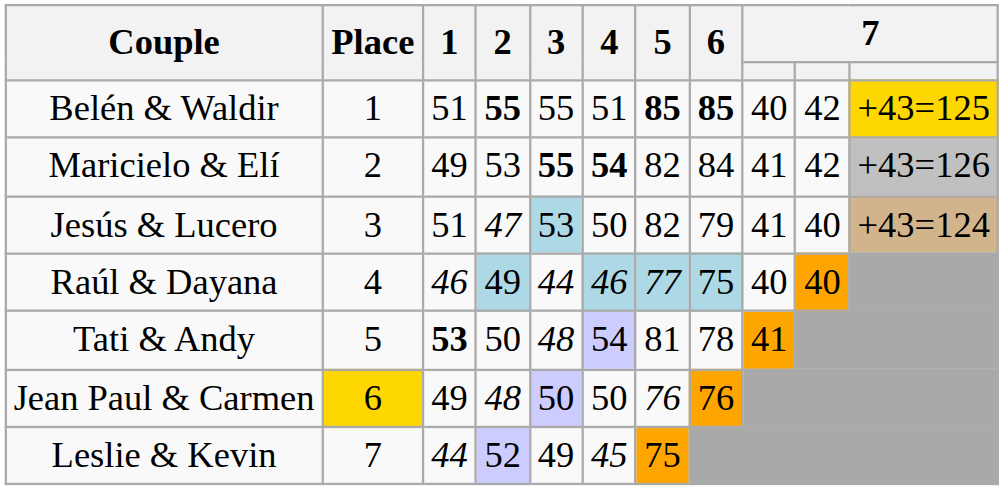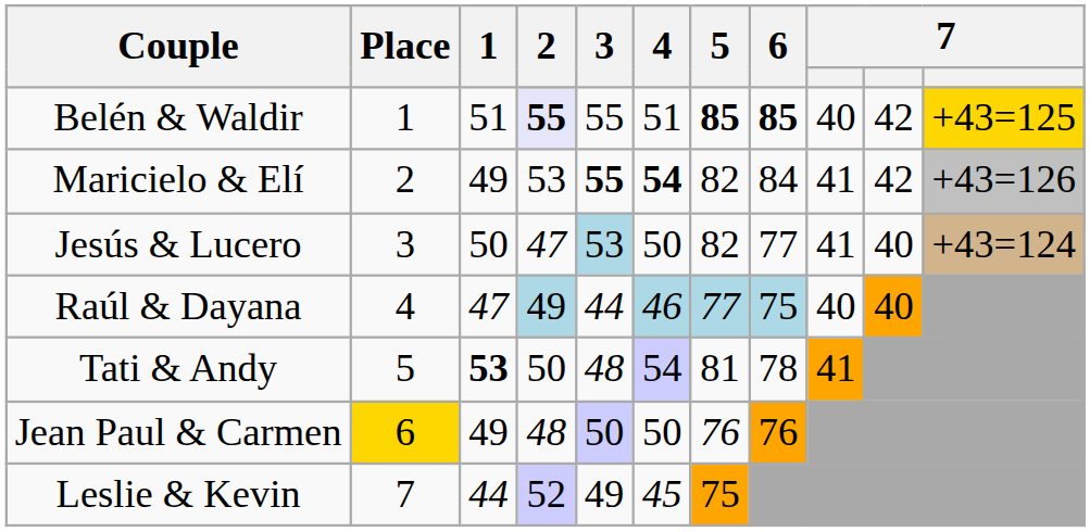 <table class="wikitable sortable" style="margin:auto; text-align:center; white-space:nowrap; width:20%;">
 <tr>
 <th rowspan=2>Couple</th>
 <th rowspan=2>Place</th>
 <th rowspan=2>1</th>
 <th rowspan=2>2</th>
 <th rowspan=2>3</th>
 <th rowspan=2>4</th>
 <th rowspan=2>5</th>
 <th rowspan=2>6</th>
 <th colspan=3>7</th>
 </tr>
 <tr>
 <th></th>
 <th></th>
 <th></th>
 </tr>
 <tr>
 <td>Belén & Waldir</td>
 <td>1</td>
 <td>51</td>
-<td><span><strong>55</strong></span></td>
+<td style="background: lavender;"><span><strong>55</strong></span></td>
 <td>55</td>
 <td>51</td>
 <td><span><strong>85</strong></span></td>
 <td><span><strong>85</strong></span></td>
 <td>40</td>
 <td>42</td>
 <td style="background-color:gold">+43=125</td>
 </tr>
 <tr>
 <td>Maricielo & Elí</td>
 <td>2</td>
 <td>49</td>
 <td>53</td>
 <td><span><strong>55</strong></span></td>
 <td><span><strong>54</strong></span></td>
 <td>82</td>
 <td>84</td>
 <td>41</td>
 <td>42</td>
 <td style="background:silver;">+43=126</td>
 </tr>
 <tr>
 <td>Jesús & Lucero</td>
 <td>3</td>
-<td>51</td>
+<td>50</td>
 <td><span><em>47</em></span></td>
 <td bgcolor=lightblue>53</td>
 <td>50</td>
 <td>82</td>
-<td>79</td>
+<td>77</td>
 <td>41</td>
 <td>40</td>
 <td style="background:tan;">+43=124</td>
 </tr>
 <tr>
 <td>Raúl & Dayana</td>
 <td>4</td>
-<td><span><em>46</em></span></td>
+<td><span><em>47</em></span></td>
 <td bgcolor=lightblue>49</td>
 <td><span><em>44</em></span></td>
 <td bgcolor=lightblue><span><em>46</em></span></td>
 <td bgcolor=lightblue><span><em>77</em></span></td>
 <td bgcolor=lightblue>75</td>
 <td>40</td>
 <td bgcolor=orange>40</td>
 <td colspan=1 style="background:darkgrey;"></td>
 </tr>
 <tr>
 <td>Tati & Andy</td>
 <td>5</td>
 <td><span><strong>53</strong></span></td>
 <td>50</td>
 <td><span><em>48</em></span></td>
 <td bgcolor=#CCCCFF>54</td>
 <td>81</td>
 <td>78</td>
 <td bgcolor=orange>41</td>
 <td colspan=2 style="background:darkgrey;"></td>
 </tr>
 <tr>
 <td>Jean Paul & Carmen</td>
 <td style="background: gold;">6</td>
 <td>49</td>
 <td><span><em>48</em></span></td>
 <td bgcolor=#CCCCFF>50</td>
 <td>50</td>
 <td><span><em>76</em></span></td>
 <td bgcolor=orange>76</td>
 <td colspan=3 style="background:darkgrey;"></td>
 </tr>
 <tr>
 <td>Leslie & Kevin</td>
 <td>7</td>
 <td><span><em>44</em></span></td>
 <td bgcolor=#CCCCFF>52</td>
 <td>49</td>
 <td><span><em>45</em></span></td>
 <td bgcolor=orange>75</td>
 <td colspan=4 style="background:darkgrey;"></td>
 </tr>
 </table>
